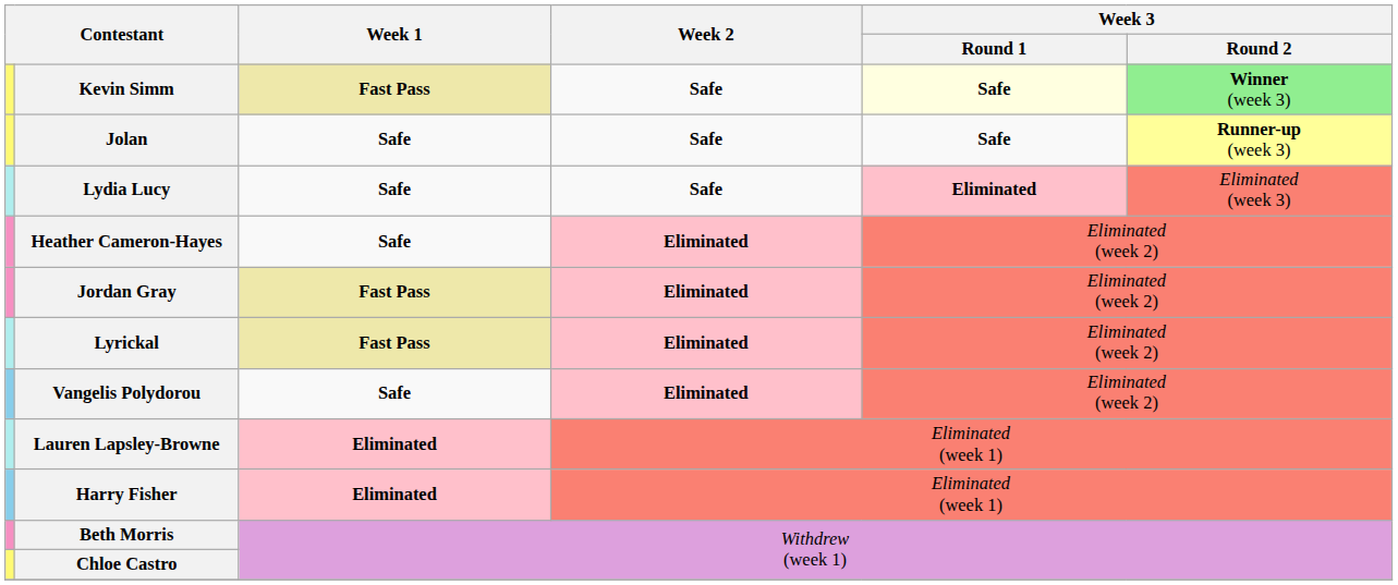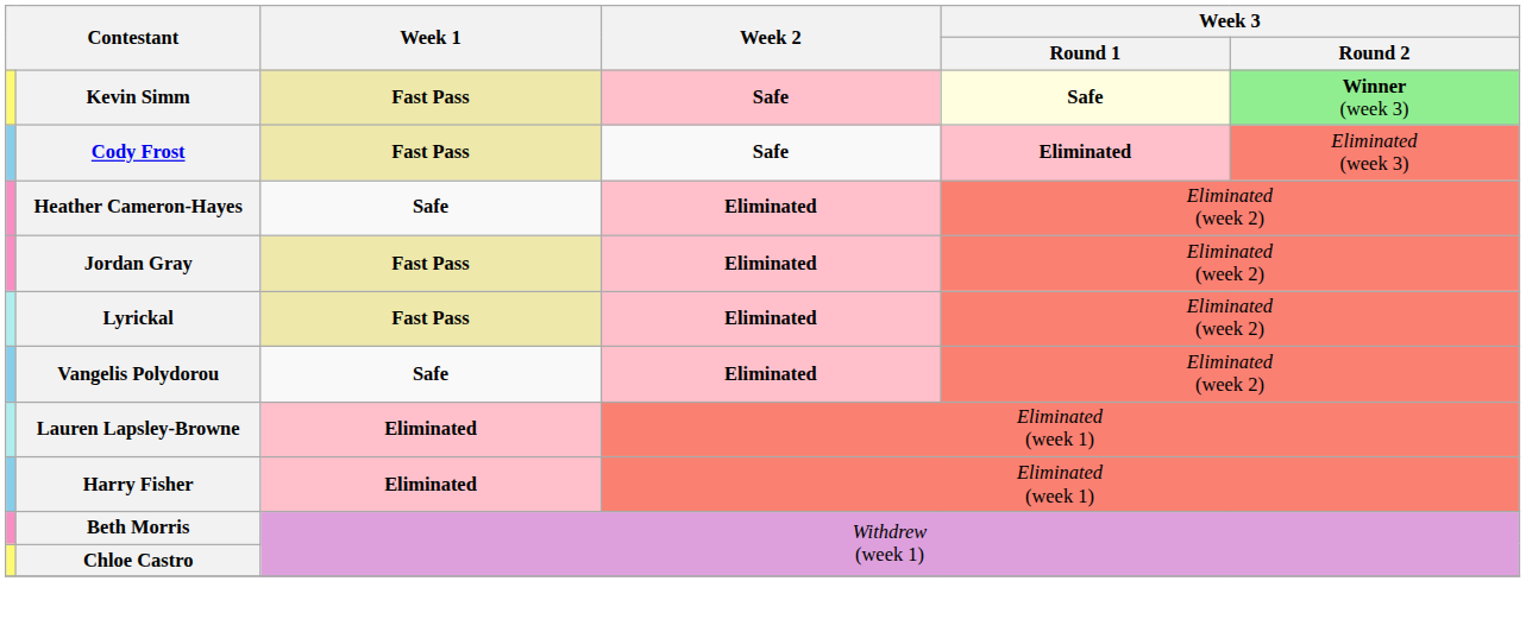 <table class="wikitable" style="text-align:center; font-size:85%">
 <tr>
 <th rowspan="2" colspan="2" style="width:15%;">Contestant</th>
 <th scope="col" rowspan="2" style="width:20%;">Week 1</th>
 <th scope="col" rowspan="2" style="width:20%;">Week 2</th>
 <th scope="col" colspan="2" style="width:20%;">Week 3</th>
 </tr>
 <tr>
 <th scope="col" style="width:17%;">Round 1</th>
 <th scope="col" style="width:17%;">Round 2</th>
 </tr>
 <tr>
 <th style="background:#fffa73"></th>
 <th>Kevin Simm</th>
 <td style="background:#EEE8AA;"><strong>Fast Pass</strong></td>
-<td><strong>Safe</strong></td>
+<td style="background: pink;"><strong>Safe</strong></td>
 <td style="background: lightyellow;"><strong>Safe</strong></td>
 <td bgcolor=lightgreen><strong>Winner</strong><br>(week 3)</td>
 </tr>
 <tr>
-<th style="background:#fffa73"></th>
-<th>Jolan</th>
-<td><strong>Safe</strong></td>
-<td><strong>Safe</strong></td>
-<td><strong>Safe</strong></td>
-<td style="background:#ff9;"><strong>Runner-up</strong><br>(week 3)</td>
-</tr>
-<tr>
-<th style="background:#afeeee"></th>
-<th>Lydia Lucy</th>
-<td><strong>Safe</strong></td>
+<th style="background:#87ceeb"></th>
+<th><a href='#'>Cody Frost</a></th>
+<td style="background:#EEE8AA;"><strong>Fast Pass</strong></td>
 <td><strong>Safe</strong></td>
 <td style = "background:pink"><strong>Eliminated</strong></td>
 <td style="background:#FA8072" colspan=1><em>Eliminated</em><br>(week 3)</td>
 </tr>
 <tr>
 <th style="background:#f78fc2"></th>
 <th>Heather Cameron-Hayes</th>
 <td><strong>Safe</strong></td>
 <td style = "background:pink"><strong>Eliminated</strong></td>
 <td style="background:#FA8072" colspan=2><em>Eliminated</em><br>(week 2)</td>
 </tr>
 <tr>
 <th style="background:#f78fc2"></th>
 <th>Jordan Gray</th>
 <td style="background:#EEE8AA;"><strong>Fast Pass</strong></td>
 <td style = "background:pink"><strong>Eliminated</strong></td>
 <td style="background:#FA8072" colspan=2><em>Eliminated</em><br>(week 2)</td>
 </tr>
 <tr>
 <th style="background:#afeeee"></th>
 <th>Lyrickal</th>
 <td style="background:#EEE8AA;"><strong>Fast Pass</strong></td>
 <td style = "background:pink"><strong>Eliminated</strong></td>
 <td style="background:#FA8072" colspan=2><em>Eliminated</em><br>(week 2)</td>
 </tr>
 <tr>
 <th style="background:#87ceeb"></th>
 <th>Vangelis Polydorou</th>
 <td><strong>Safe</strong></td>
 <td style = "background:pink"><strong>Eliminated</strong></td>
 <td style="background:#FA8072" colspan=2><em>Eliminated</em><br>(week 2)</td>
 </tr>
 <tr>
 <th style="background:#afeeee"></th>
 <th>Lauren Lapsley-Browne</th>
 <td style = "background:pink"><strong>Eliminated</strong></td>
 <td style="background:#FA8072" colspan=3><em>Eliminated</em><br>(week 1)</td>
 </tr>
 <tr>
 <th style="background:#87ceeb"></th>
 <th>Harry Fisher</th>
 <td style = "background:pink"><strong>Eliminated</strong></td>
 <td style="background:#FA8072" colspan=3><em>Eliminated</em><br>(week 1)</td>
 </tr>
 <tr>
 <th style="background:#f78fc2"></th>
 <th>Beth Morris</th>
 <td colspan="4" rowspan="2" style="background:#DDA0DD;"><em>Withdrew</em><br>(week 1)</td>
 </tr>
 <tr>
 <th style="background:#fffa73"></th>
 <th>Chloe Castro</th>
 </tr>
 <tr>
 </tr>
 </table>
